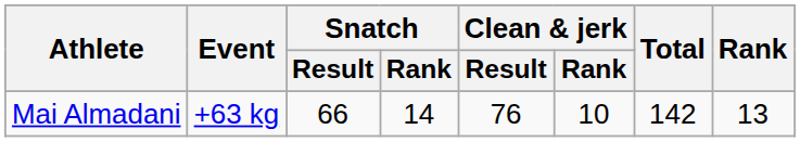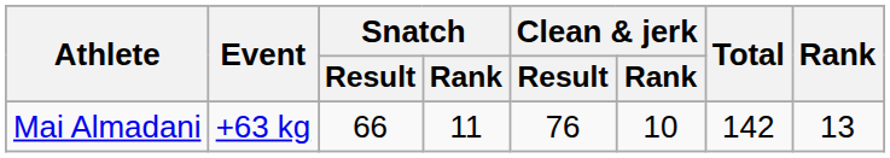 <table class="wikitable" style="font-size:90%">
 <tr>
 <th rowspan="2">Athlete</th>
 <th rowspan="2">Event</th>
 <th colspan="2">Snatch</th>
 <th colspan="2">Clean & jerk</th>
 <th rowspan="2">Total</th>
 <th rowspan="2">Rank</th>
 </tr>
 <tr style="font-size:95%">
 <th>Result</th>
 <th>Rank</th>
 <th>Result</th>
 <th>Rank</th>
 </tr>
 <tr align=center>
 <td align=left><a href='#'>Mai Almadani</a></td>
 <td align=left><a href='#'>+63 kg</a></td>
 <td>66</td>
-<td>14</td>
+<td>11</td>
 <td>76</td>
 <td>10</td>
 <td>142</td>
 <td>13</td>
 </tr>
 </table>
